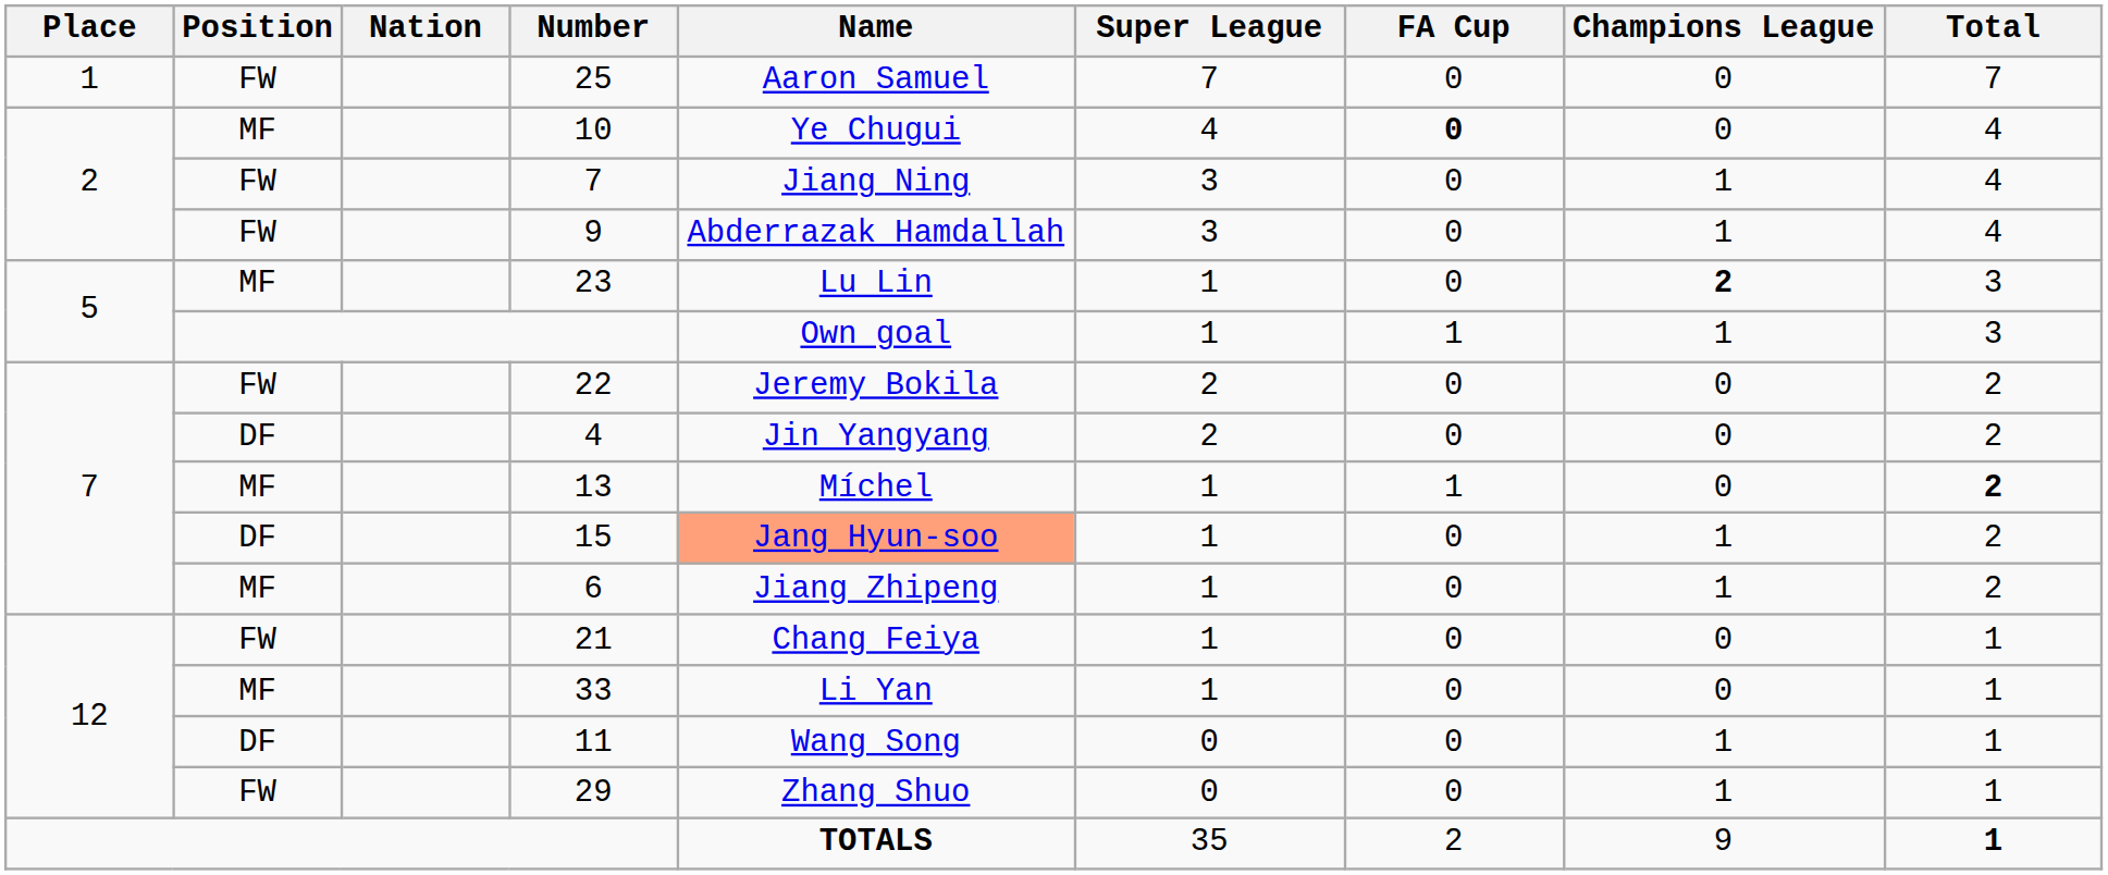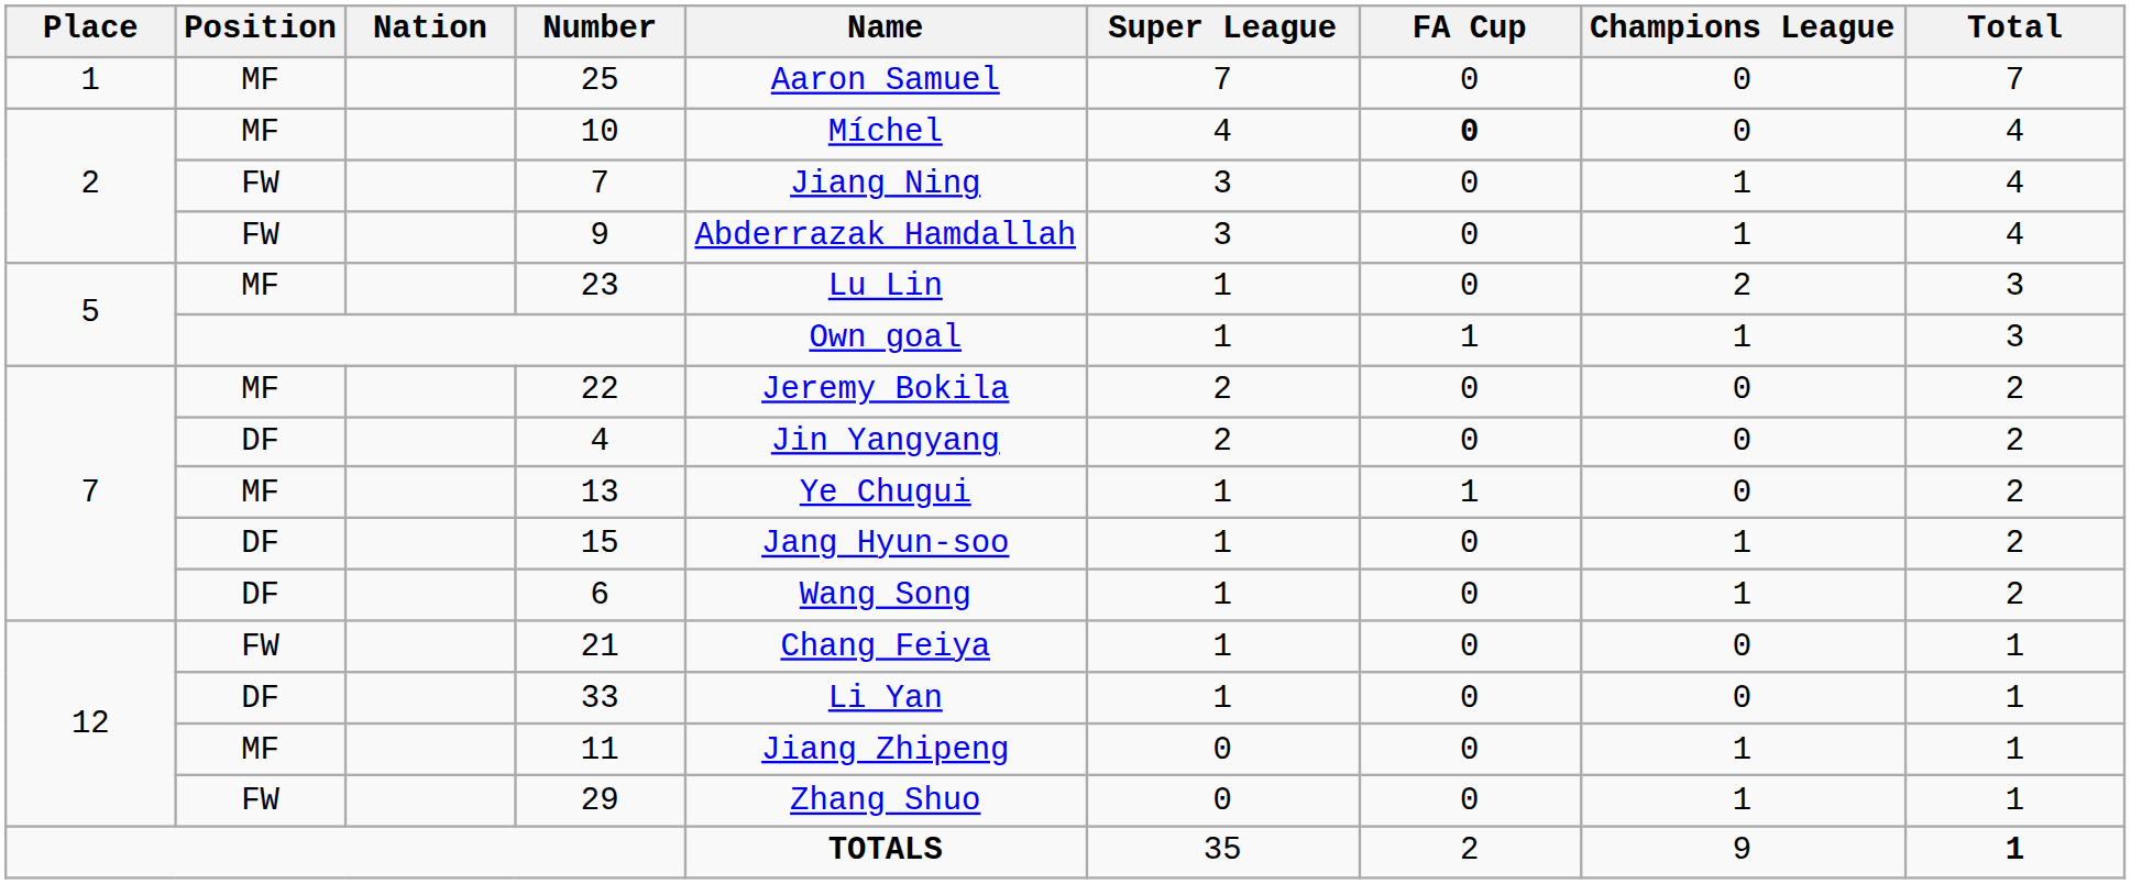 <table class="wikitable" style="font-size: 95%; text-align: center;">
 <tr>
 <th width=60>Place</th>
 <th width=60>Position</th>
 <th width=60>Nation</th>
 <th width=60>Number</th>
 <th width=150>Name</th>
 <th width=100>Super League</th>
 <th width=80>FA Cup</th>
 <th width=120>Champions League</th>
 <th width=80><strong>Total</strong></th>
 </tr>
 <tr>
 <td>1</td>
-<td>FW</td>
+<td>MF</td>
 <td></td>
 <td>25</td>
 <td><a href='#'>Aaron Samuel</a></td>
 <td>7</td>
 <td>0</td>
 <td>0</td>
 <td>7</td>
 </tr>
 <tr>
 <td rowspan="3">2</td>
 <td>MF</td>
 <td></td>
 <td>10</td>
-<td><a href='#'>Ye Chugui</a></td>
+<td><a href='#'>Míchel</a></td>
 <td>4</td>
 <td><strong>0</strong></td>
 <td>0</td>
 <td>4</td>
 </tr>
 <tr>
 <td>FW</td>
 <td></td>
 <td>7</td>
 <td><a href='#'>Jiang Ning</a></td>
 <td>3</td>
 <td>0</td>
 <td>1</td>
 <td>4</td>
 </tr>
 <tr>
 <td>FW</td>
 <td></td>
 <td>9</td>
 <td><a href='#'>Abderrazak Hamdallah</a></td>
 <td>3</td>
 <td>0</td>
 <td>1</td>
 <td>4</td>
 </tr>
 <tr>
 <td rowspan="2">5</td>
 <td>MF</td>
 <td></td>
 <td>23</td>
 <td><a href='#'>Lu Lin</a></td>
 <td>1</td>
 <td>0</td>
-<td><strong>2</strong></td>
+<td>2</td>
 <td>3</td>
 </tr>
 <tr>
 <td colspan="3"></td>
 <td><a href='#'>Own goal</a></td>
 <td>1</td>
 <td>1</td>
 <td>1</td>
 <td>3</td>
 </tr>
 <tr>
 <td rowspan="5">7</td>
-<td>FW</td>
+<td>MF</td>
 <td></td>
 <td>22</td>
 <td><a href='#'>Jeremy Bokila</a></td>
 <td>2</td>
 <td>0</td>
 <td>0</td>
 <td>2</td>
 </tr>
 <tr>
 <td>DF</td>
 <td></td>
 <td>4</td>
 <td><a href='#'>Jin Yangyang</a></td>
 <td>2</td>
 <td>0</td>
 <td>0</td>
 <td>2</td>
 </tr>
 <tr>
 <td>MF</td>
 <td></td>
 <td>13</td>
-<td><a href='#'>Míchel</a></td>
+<td><a href='#'>Ye Chugui</a></td>
 <td>1</td>
 <td>1</td>
 <td>0</td>
-<td><strong>2</strong></td>
+<td>2</td>
 </tr>
 <tr>
 <td>DF</td>
 <td></td>
 <td>15</td>
-<td style="background: lightsalmon;"><a href='#'>Jang Hyun-soo</a></td>
+<td><a href='#'>Jang Hyun-soo</a></td>
 <td>1</td>
 <td>0</td>
 <td>1</td>
 <td>2</td>
 </tr>
 <tr>
-<td>MF</td>
+<td>DF</td>
 <td></td>
 <td>6</td>
-<td><a href='#'>Jiang Zhipeng</a></td>
+<td><a href='#'>Wang Song</a></td>
 <td>1</td>
 <td>0</td>
 <td>1</td>
 <td>2</td>
 </tr>
 <tr>
 <td rowspan="4">12</td>
 <td>FW</td>
 <td></td>
 <td>21</td>
 <td><a href='#'>Chang Feiya</a></td>
 <td>1</td>
 <td>0</td>
 <td>0</td>
 <td>1</td>
 </tr>
 <tr>
-<td>MF</td>
+<td>DF</td>
 <td></td>
 <td>33</td>
 <td><a href='#'>Li Yan</a></td>
 <td>1</td>
 <td>0</td>
 <td>0</td>
 <td>1</td>
 </tr>
 <tr>
-<td>DF</td>
+<td>MF</td>
 <td></td>
 <td>11</td>
-<td><a href='#'>Wang Song</a></td>
+<td><a href='#'>Jiang Zhipeng</a></td>
 <td>0</td>
 <td>0</td>
 <td>1</td>
 <td>1</td>
 </tr>
 <tr>
 <td>FW</td>
 <td></td>
 <td>29</td>
 <td><a href='#'>Zhang Shuo</a></td>
 <td>0</td>
 <td>0</td>
 <td>1</td>
 <td>1</td>
 </tr>
 <tr>
 <td colspan="4"></td>
 <td><strong>TOTALS</strong></td>
 <td>35</td>
 <td>2</td>
 <td>9</td>
 <td><strong>1</strong></td>
 </tr>
 </table>
